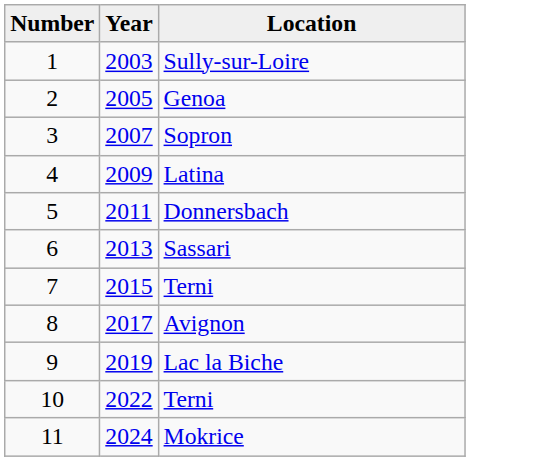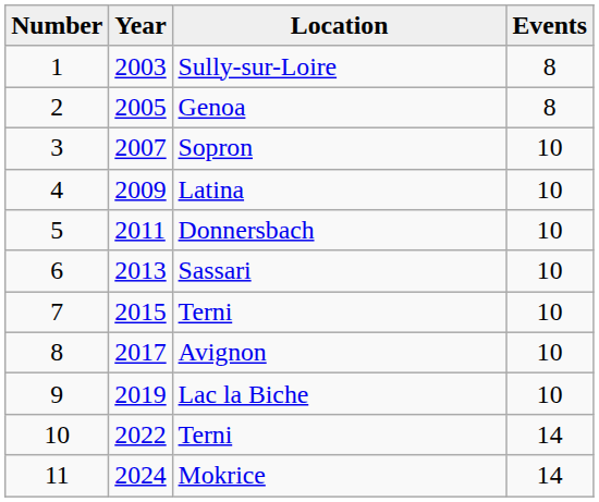 <table class="wikitable sortable">
 <tr>
 <th scope="col" ! style="width:25px; background:#efefef;">Number</th>
 <th scope="col" ! style="width:25px; background:#efefef;">Year</th>
 <th scope="col" ! width="200" style="background: #efefef;">Location</th>
+<th scope="col" ! style="width:25px; background:#efefef;">Events</th>
 </tr>
 <tr>
 <td align=center>1</td>
 <td><a href='#'>2003</a></td>
 <td> <a href='#'>Sully-sur-Loire</a></td>
+<td align=center>8</td>
 </tr>
 <tr>
 <td align=center>2</td>
 <td><a href='#'>2005</a></td>
 <td> <a href='#'>Genoa</a></td>
+<td align=center>8</td>
 </tr>
 <tr>
 <td align=center>3</td>
 <td><a href='#'>2007</a></td>
 <td> <a href='#'>Sopron</a></td>
+<td align=center>10</td>
 </tr>
 <tr>
 <td align=center>4</td>
 <td><a href='#'>2009</a></td>
 <td> <a href='#'>Latina</a></td>
+<td align=center>10</td>
 </tr>
 <tr>
 <td align=center>5</td>
 <td><a href='#'>2011</a></td>
 <td> <a href='#'>Donnersbach</a></td>
+<td align=center>10</td>
 </tr>
 <tr>
 <td align=center>6</td>
 <td><a href='#'>2013</a></td>
 <td> <a href='#'>Sassari</a></td>
+<td align=center>10</td>
 </tr>
 <tr>
 <td align=center>7</td>
 <td><a href='#'>2015</a></td>
 <td> <a href='#'>Terni</a></td>
+<td align=center>10</td>
 </tr>
 <tr>
 <td align=center>8</td>
 <td><a href='#'>2017</a></td>
 <td> <a href='#'>Avignon</a></td>
+<td align=center>10</td>
 </tr>
 <tr>
 <td align=center>9</td>
 <td><a href='#'>2019</a></td>
 <td> <a href='#'>Lac la Biche</a></td>
+<td align=center>10</td>
 </tr>
 <tr>
 <td align=center>10</td>
 <td><a href='#'>2022</a></td>
 <td> <a href='#'>Terni</a></td>
+<td align=center>14</td>
 </tr>
 <tr>
 <td align=center>11</td>
 <td><a href='#'>2024</a></td>
 <td> <a href='#'>Mokrice</a></td>
+<td align=center>14</td>
 </tr>
 </table>
